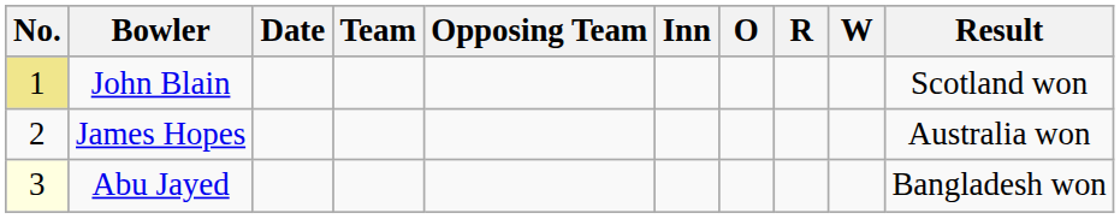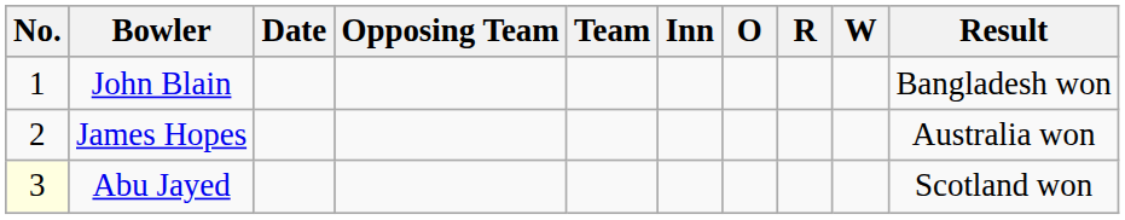 <table class="wikitable sortable">
 <tr align=center>
 <th>No.</th>
 <th>Bowler</th>
 <th>Date</th>
+<th>Opposing Team</th>
 <th>Team</th>
-<th>Opposing Team</th>
 <th scope="col" style="width:20px;">Inn</th>
 <th scope="col" style="width:20px;">O</th>
 <th scope="col" style="width:20px;">R</th>
 <th scope="col" style="width:20px;">W</th>
 <th>Result</th>
 </tr>
 <tr align=center>
-<td style="background: khaki;">1</td>
+<td>1</td>
 <td><a href='#'>John Blain</a></td>
 <td></td>
 <td></td>
 <td></td>
 <td></td>
 <td></td>
 <td></td>
 <td></td>
-<td>Scotland won</td>
+<td>Bangladesh won</td>
 </tr>
 <tr align=center>
 <td>2</td>
 <td><a href='#'>James Hopes</a></td>
 <td></td>
 <td></td>
 <td></td>
 <td></td>
 <td></td>
 <td></td>
 <td></td>
 <td>Australia won</td>
 </tr>
 <tr align=center>
 <td style="background: lightyellow;">3</td>
 <td><a href='#'>Abu Jayed</a></td>
 <td></td>
 <td></td>
 <td></td>
 <td></td>
 <td></td>
 <td></td>
 <td></td>
-<td>Bangladesh won</td>
+<td>Scotland won</td>
 </tr>
 </table>
